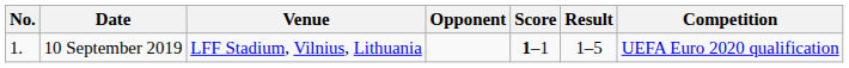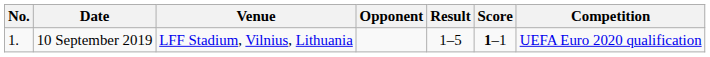 <table class="wikitable">
 <tr>
 <th>No.</th>
 <th>Date</th>
 <th>Venue</th>
 <th>Opponent</th>
+<th>Result</th>
 <th>Score</th>
-<th>Result</th>
 <th>Competition</th>
 </tr>
 <tr>
 <td>1.</td>
 <td>10 September 2019</td>
 <td><a href='#'>LFF Stadium</a>, <a href='#'>Vilnius</a>, <a href='#'>Lithuania</a></td>
 <td></td>
+<td align=center>1–5</td>
 <td align=center><strong>1</strong>–1</td>
-<td align=center>1–5</td>
 <td><a href='#'>UEFA Euro 2020 qualification</a></td>
 </tr>
 </table>
